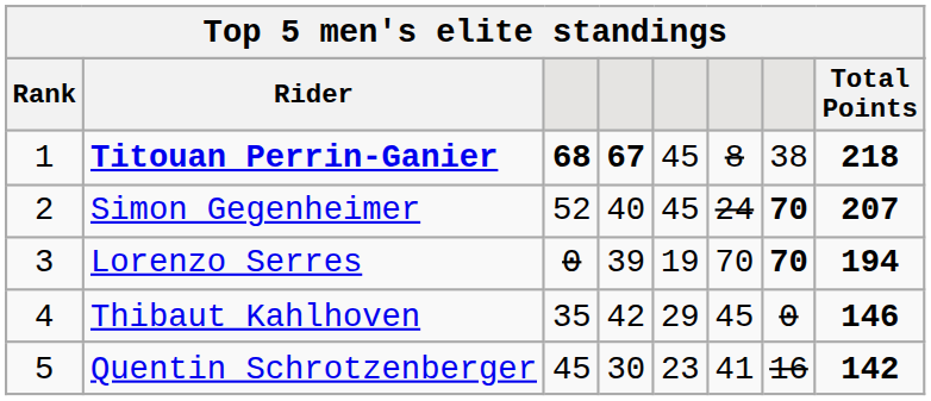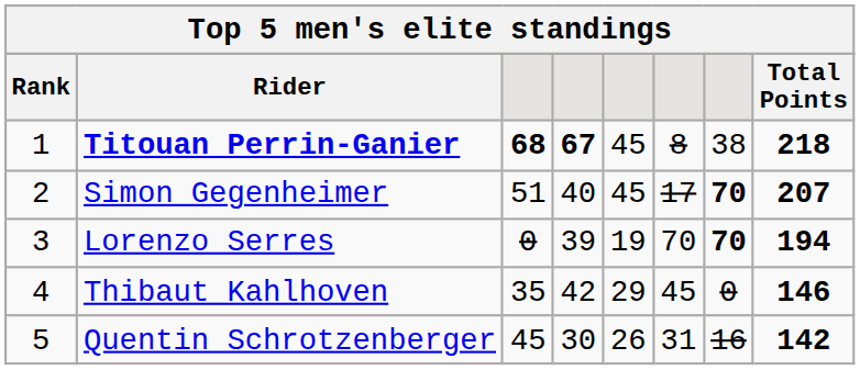 <table class="wikitable sortable">
 <tr>
 <th colspan=8 align="center"><strong>Top 5 men's elite standings</strong></th>
 </tr>
 <tr>
 </tr>
 <tr style="font-size:8pt;font-weight:bold">
 <th align="center">Rank</th>
 <th align="center">Rider</th>
 <th class=unsortable style="background:#E5E4E2;"><small></small></th>
 <th class=unsortable style="background:#E5E4E2;"><small></small></th>
 <th class=unsortable style="background:#E5E4E2;"><small></small></th>
 <th class=unsortable style="background:#E5E4E2;"><small></small></th>
 <th class=unsortable style="background:#E5E4E2;"><small></small></th>
 <th align="center">Total<br>Points</th>
 </tr>
 <tr>
 <td align=center>1</td>
 <td> <strong><a href='#'>Titouan Perrin-Ganier</a></strong></td>
 <td align=center><strong>68</strong></td>
 <td align=center><strong>67</strong></td>
 <td align=center>45</td>
 <td align=center><s>8</s></td>
 <td align=center>38</td>
 <td align=center><strong>218</strong></td>
 </tr>
 <tr>
 <td align=center>2</td>
 <td> <a href='#'>Simon Gegenheimer</a></td>
-<td align=center>52</td>
+<td align=center>51</td>
 <td align=center>40</td>
 <td align=center>45</td>
-<td align=center><s>24</s></td>
+<td align=center><s>17</s></td>
 <td align=center><strong>70</strong></td>
 <td align=center><strong>207</strong></td>
 </tr>
 <tr>
 <td align=center>3</td>
 <td> <a href='#'>Lorenzo Serres</a></td>
 <td align=center><s>0</s></td>
 <td align=center>39</td>
 <td align=center>19</td>
 <td align=center>70</td>
 <td align=center><strong>70</strong></td>
 <td align=center><strong>194</strong></td>
 </tr>
 <tr>
 <td align=center>4</td>
 <td> <a href='#'>Thibaut Kahlhoven</a></td>
 <td align=center>35</td>
 <td align=center>42</td>
 <td align=center>29</td>
 <td align=center>45</td>
 <td align=center><s>0</s></td>
 <td align=center><strong>146</strong></td>
 </tr>
 <tr>
 <td align=center>5</td>
 <td> <a href='#'>Quentin Schrotzenberger</a></td>
 <td align=center>45</td>
 <td align=center>30</td>
-<td align=center>23</td>
-<td align=center>41</td>
+<td align=center>26</td>
+<td align=center>31</td>
 <td align=center><s>16</s></td>
 <td align=center><strong>142</strong><br></td>
 </tr>
 </table>
